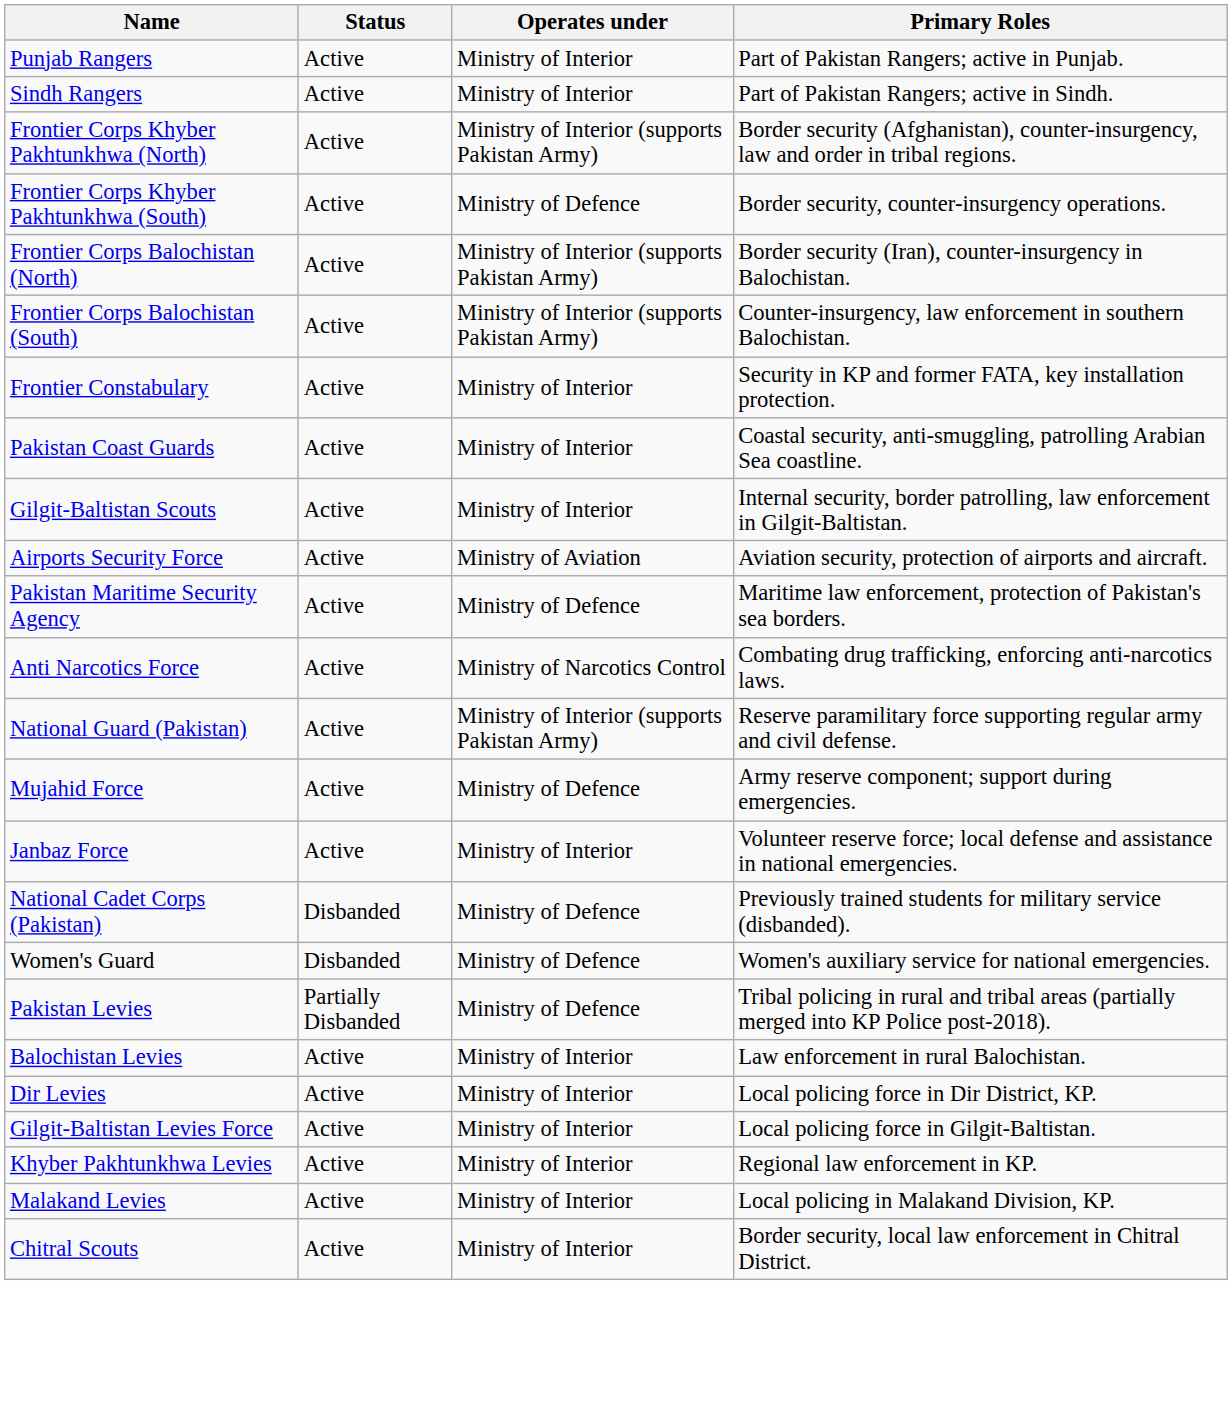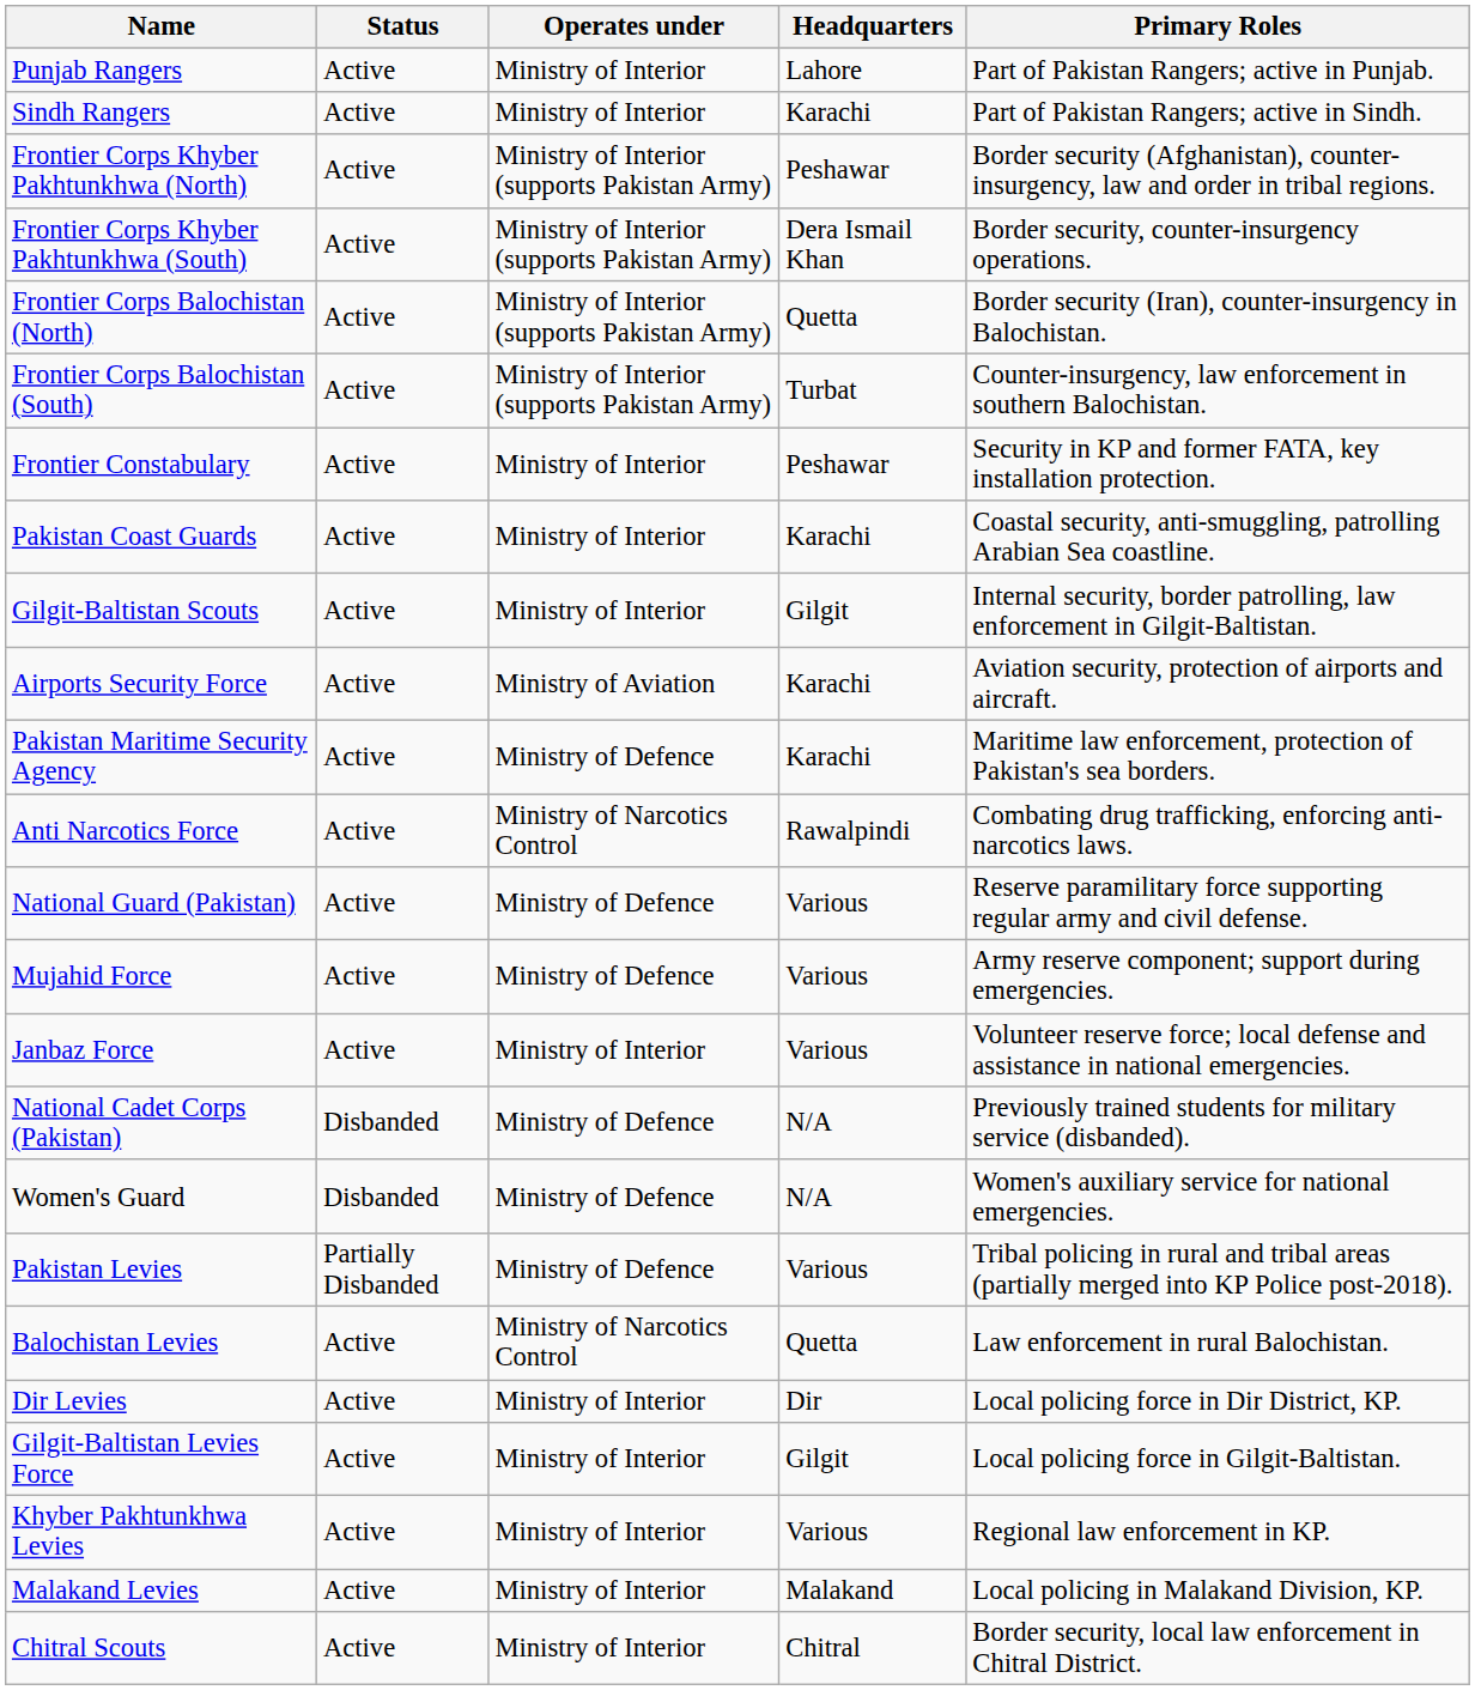 <table class="wikitable sortable">
 <tr>
 <th>Name</th>
 <th>Status</th>
 <th>Operates under</th>
+<th>Headquarters</th>
 <th>Primary Roles</th>
 </tr>
 <tr>
 <td><a href='#'>Punjab Rangers</a></td>
 <td>Active</td>
 <td>Ministry of Interior</td>
+<td>Lahore</td>
 <td>Part of Pakistan Rangers; active in Punjab.</td>
 </tr>
 <tr>
 <td><a href='#'>Sindh Rangers</a></td>
 <td>Active</td>
 <td>Ministry of Interior</td>
+<td>Karachi</td>
 <td>Part of Pakistan Rangers; active in Sindh.</td>
 </tr>
 <tr>
 <td><a href='#'>Frontier Corps Khyber Pakhtunkhwa (North)</a></td>
 <td>Active</td>
 <td>Ministry of Interior (supports Pakistan Army)</td>
+<td>Peshawar</td>
 <td>Border security (Afghanistan), counter-insurgency, law and order in tribal regions.</td>
 </tr>
 <tr>
 <td><a href='#'>Frontier Corps Khyber Pakhtunkhwa (South)</a></td>
 <td>Active</td>
-<td>Ministry of Defence</td>
+<td>Ministry of Interior (supports Pakistan Army)</td>
+<td>Dera Ismail Khan</td>
 <td>Border security, counter-insurgency operations.</td>
 </tr>
 <tr>
 <td><a href='#'>Frontier Corps Balochistan (North)</a></td>
 <td>Active</td>
 <td>Ministry of Interior (supports Pakistan Army)</td>
+<td>Quetta</td>
 <td>Border security (Iran), counter-insurgency in Balochistan.</td>
 </tr>
 <tr>
 <td><a href='#'>Frontier Corps Balochistan (South)</a></td>
 <td>Active</td>
 <td>Ministry of Interior (supports Pakistan Army)</td>
+<td>Turbat</td>
 <td>Counter-insurgency, law enforcement in southern Balochistan.</td>
 </tr>
 <tr>
 <td><a href='#'>Frontier Constabulary</a></td>
 <td>Active</td>
 <td>Ministry of Interior</td>
+<td>Peshawar</td>
 <td>Security in KP and former FATA, key installation protection.</td>
 </tr>
 <tr>
 <td><a href='#'>Pakistan Coast Guards</a></td>
 <td>Active</td>
 <td>Ministry of Interior</td>
+<td>Karachi</td>
 <td>Coastal security, anti-smuggling, patrolling Arabian Sea coastline.</td>
 </tr>
 <tr>
 <td><a href='#'>Gilgit-Baltistan Scouts</a></td>
 <td>Active</td>
 <td>Ministry of Interior</td>
+<td>Gilgit</td>
 <td>Internal security, border patrolling, law enforcement in Gilgit-Baltistan.</td>
 </tr>
 <tr>
 <td><a href='#'>Airports Security Force</a></td>
 <td>Active</td>
 <td>Ministry of Aviation</td>
+<td>Karachi</td>
 <td>Aviation security, protection of airports and aircraft.</td>
 </tr>
 <tr>
 <td><a href='#'>Pakistan Maritime Security Agency</a></td>
 <td>Active</td>
 <td>Ministry of Defence</td>
+<td>Karachi</td>
 <td>Maritime law enforcement, protection of Pakistan's sea borders.</td>
 </tr>
 <tr>
 <td><a href='#'>Anti Narcotics Force</a></td>
 <td>Active</td>
 <td>Ministry of Narcotics Control</td>
+<td>Rawalpindi</td>
 <td>Combating drug trafficking, enforcing anti-narcotics laws.</td>
 </tr>
 <tr>
 <td><a href='#'>National Guard (Pakistan)</a></td>
 <td>Active</td>
-<td>Ministry of Interior (supports Pakistan Army)</td>
+<td>Ministry of Defence</td>
+<td>Various</td>
 <td>Reserve paramilitary force supporting regular army and civil defense.</td>
 </tr>
 <tr>
 <td><a href='#'>Mujahid Force</a></td>
 <td>Active</td>
 <td>Ministry of Defence</td>
+<td>Various</td>
 <td>Army reserve component; support during emergencies.</td>
 </tr>
 <tr>
 <td><a href='#'>Janbaz Force</a></td>
 <td>Active</td>
 <td>Ministry of Interior</td>
+<td>Various</td>
 <td>Volunteer reserve force; local defense and assistance in national emergencies.</td>
 </tr>
 <tr>
 <td><a href='#'>National Cadet Corps (Pakistan)</a></td>
 <td>Disbanded</td>
 <td>Ministry of Defence</td>
+<td>N/A</td>
 <td>Previously trained students for military service (disbanded).</td>
 </tr>
 <tr>
 <td>Women's Guard</td>
 <td>Disbanded</td>
 <td>Ministry of Defence</td>
+<td>N/A</td>
 <td>Women's auxiliary service for national emergencies.</td>
 </tr>
 <tr>
 <td><a href='#'>Pakistan Levies</a></td>
 <td>Partially Disbanded</td>
 <td>Ministry of Defence</td>
+<td>Various</td>
 <td>Tribal policing in rural and tribal areas (partially merged into KP Police post-2018).</td>
 </tr>
 <tr>
 <td><a href='#'>Balochistan Levies</a></td>
 <td>Active</td>
-<td>Ministry of Interior</td>
+<td>Ministry of Narcotics Control</td>
+<td>Quetta</td>
 <td>Law enforcement in rural Balochistan.</td>
 </tr>
 <tr>
 <td><a href='#'>Dir Levies</a></td>
 <td>Active</td>
 <td>Ministry of Interior</td>
+<td>Dir</td>
 <td>Local policing force in Dir District, KP.</td>
 </tr>
 <tr>
 <td><a href='#'>Gilgit-Baltistan Levies Force</a></td>
 <td>Active</td>
 <td>Ministry of Interior</td>
+<td>Gilgit</td>
 <td>Local policing force in Gilgit-Baltistan.</td>
 </tr>
 <tr>
 <td><a href='#'>Khyber Pakhtunkhwa Levies</a></td>
 <td>Active</td>
 <td>Ministry of Interior</td>
+<td>Various</td>
 <td>Regional law enforcement in KP.</td>
 </tr>
 <tr>
 <td><a href='#'>Malakand Levies</a></td>
 <td>Active</td>
 <td>Ministry of Interior</td>
+<td>Malakand</td>
 <td>Local policing in Malakand Division, KP.</td>
 </tr>
 <tr>
 <td><a href='#'>Chitral Scouts</a></td>
 <td>Active</td>
 <td>Ministry of Interior</td>
+<td>Chitral</td>
 <td>Border security, local law enforcement in Chitral District.</td>
 </tr>
 </table>
